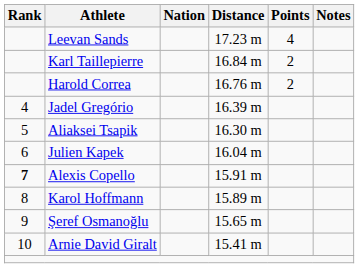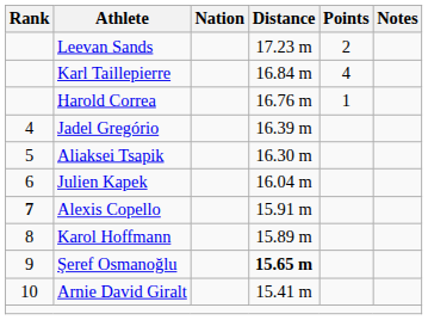 <table class="wikitable mw-datatable sortable" style="text-align:center;">
 <tr>
 <th>Rank</th>
 <th>Athlete</th>
 <th>Nation</th>
 <th>Distance</th>
 <th>Points</th>
 <th>Notes</th>
 </tr>
 <tr>
 <td></td>
 <td align=left><a href='#'>Leevan Sands</a></td>
 <td align=left></td>
 <td>17.23 m </td>
-<td>4</td>
+<td>2</td>
 <td></td>
 </tr>
 <tr>
 <td></td>
 <td align=left><a href='#'>Karl Taillepierre</a></td>
 <td align=left></td>
 <td>16.84 m </td>
-<td>2</td>
+<td>4</td>
 <td></td>
 </tr>
 <tr>
 <td></td>
 <td align=left><a href='#'>Harold Correa</a></td>
 <td align=left></td>
 <td>16.76 m </td>
-<td>2</td>
+<td>1</td>
 <td></td>
 </tr>
 <tr>
 <td>4</td>
 <td align=left><a href='#'>Jadel Gregório</a></td>
 <td align=left></td>
 <td>16.39 m </td>
 <td></td>
 <td></td>
 </tr>
 <tr>
 <td>5</td>
 <td align=left><a href='#'>Aliaksei Tsapik</a></td>
 <td align=left></td>
 <td>16.30 m </td>
 <td></td>
 <td></td>
 </tr>
 <tr>
 <td>6</td>
 <td align=left><a href='#'>Julien Kapek</a></td>
 <td align=left></td>
 <td>16.04 m </td>
 <td></td>
 <td></td>
 </tr>
 <tr>
 <td><strong>7</strong></td>
 <td align=left><a href='#'>Alexis Copello</a></td>
 <td align=left></td>
 <td>15.91 m </td>
 <td></td>
 <td></td>
 </tr>
 <tr>
 <td>8</td>
 <td align=left><a href='#'>Karol Hoffmann</a></td>
 <td align=left></td>
 <td>15.89 m </td>
 <td></td>
 <td></td>
 </tr>
 <tr>
 <td>9</td>
 <td align=left><a href='#'>Şeref Osmanoğlu</a></td>
 <td align=left></td>
-<td>15.65 m </td>
+<td><strong>15.65 m </strong></td>
 <td></td>
 <td></td>
 </tr>
 <tr>
 <td>10</td>
 <td align=left><a href='#'>Arnie David Giralt</a></td>
 <td align=left></td>
 <td>15.41 m </td>
 <td></td>
 <td></td>
 </tr>
 <tr class="sortbottom">
 <td colspan=6></td>
 </tr>
 </table>
